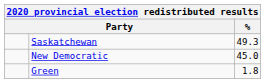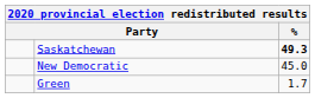 <table class="wikitable">
 <tr>
 <th colspan="4"><a href='#'>2020 provincial election</a> redistributed results</th>
 </tr>
 <tr>
 <th bgcolor="#DDDDFF" width="130px" colspan="2">Party</th>
 <th bgcolor="#DDDDFF" width="30px">%</th>
 </tr>
 <tr>
 <td> </td>
 <td><a href='#'>Saskatchewan</a></td>
-<td align=right>49.3</td>
+<td align=right><strong>49.3</strong></td>
 </tr>
 <tr>
 <td> </td>
 <td><a href='#'>New Democratic</a></td>
 <td align=right>45.0</td>
 </tr>
 <tr>
 <td> </td>
 <td><a href='#'>Green</a></td>
-<td align=right>1.8</td>
+<td align=right>1.7</td>
 </tr>
 </table>
